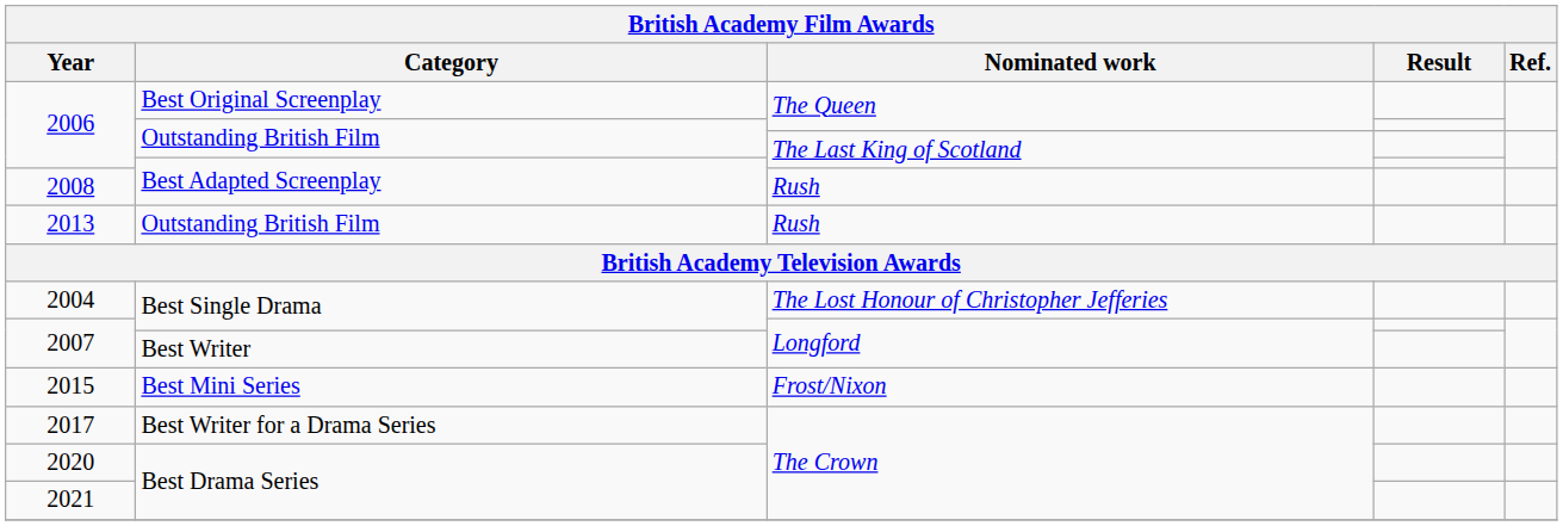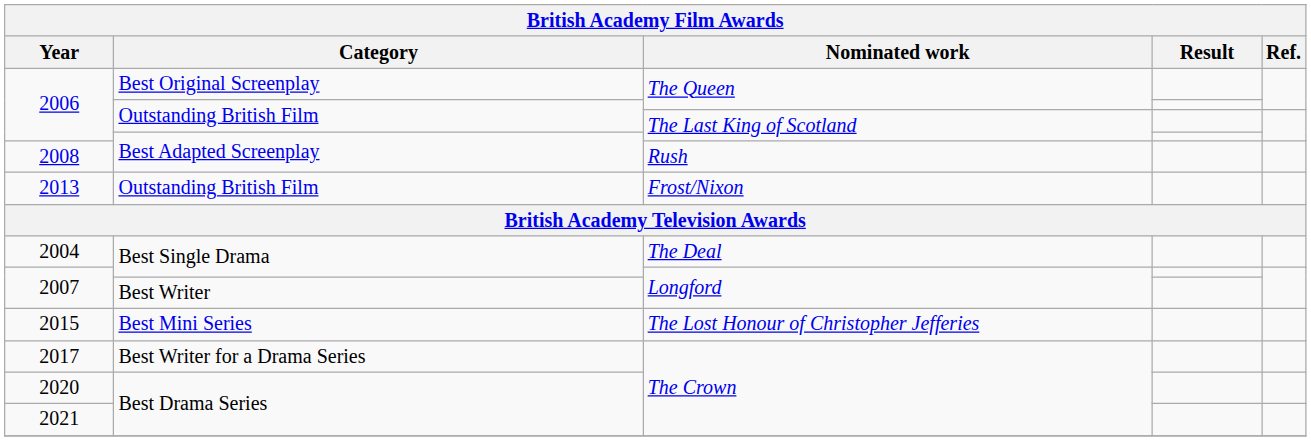 <table class=wikitable>
 <tr>
 <th colspan=5><a href='#'>British Academy Film Awards</a></th>
 </tr>
 <tr>
 <th scope="col" style="width:5em;">Year</th>
 <th scope="col" style="width:26em;">Category</th>
 <th scope="col" style="width:25em;">Nominated work</th>
 <th scope="col" style="width:5em;">Result</th>
 <th>Ref.</th>
 </tr>
 <tr>
 <td style="text-align:center;", rowspan=4><a href='#'>2006</a></td>
 <td><a href='#'>Best Original Screenplay</a></td>
 <td rowspan=2><em><a href='#'>The Queen</a></em></td>
 <td></td>
 <td rowspan=2></td>
 </tr>
 <tr>
 <td rowspan=2><a href='#'>Outstanding British Film</a></td>
 <td></td>
 </tr>
 <tr>
 <td rowspan=2><em><a href='#'>The Last King of Scotland</a></em></td>
 <td></td>
 <td rowspan=2></td>
 </tr>
 <tr>
 <td rowspan=2><a href='#'>Best Adapted Screenplay</a></td>
 <td></td>
 </tr>
 <tr>
 <td style="text-align:center;"><a href='#'>2008</a></td>
 <td><em><a href='#'>Rush</a></em></td>
 <td></td>
 <td></td>
 </tr>
 <tr>
 <td style="text-align:center;"><a href='#'>2013</a></td>
 <td><a href='#'>Outstanding British Film</a></td>
-<td><em><a href='#'>Rush</a></em></td>
+<td><em><a href='#'>Frost/Nixon</a></em></td>
 <td></td>
 <td></td>
 </tr>
 <tr>
 <th colspan=5><a href='#'>British Academy Television Awards</a></th>
 </tr>
 <tr>
 <td style="text-align:center;">2004</td>
 <td rowspan=2>Best Single Drama</td>
-<td><em><a href='#'>The Lost Honour of Christopher Jefferies</a></em></td>
+<td><em><a href='#'>The Deal</a></em></td>
 <td></td>
 <td></td>
 </tr>
 <tr>
 <td style="text-align:center;", rowspan=2>2007</td>
 <td rowspan=2><em><a href='#'>Longford</a></em></td>
 <td></td>
 <td rowspan=2></td>
 </tr>
 <tr>
 <td>Best Writer</td>
 <td></td>
 </tr>
 <tr>
 <td style="text-align:center;">2015</td>
 <td><a href='#'>Best Mini Series</a></td>
-<td><em><a href='#'>Frost/Nixon</a></em></td>
+<td><em><a href='#'>The Lost Honour of Christopher Jefferies</a></em></td>
 <td></td>
 <td></td>
 </tr>
 <tr>
 <td style="text-align:center;">2017</td>
 <td>Best Writer for a Drama Series</td>
 <td rowspan=3><em><a href='#'>The Crown</a></em></td>
 <td></td>
 <td></td>
 </tr>
 <tr>
 <td style="text-align:center;">2020</td>
 <td rowspan=2>Best Drama Series</td>
 <td></td>
 <td></td>
 </tr>
 <tr>
 <td style="text-align:center;">2021</td>
 <td></td>
 <td></td>
 </tr>
 <tr>
 </tr>
 </table>
